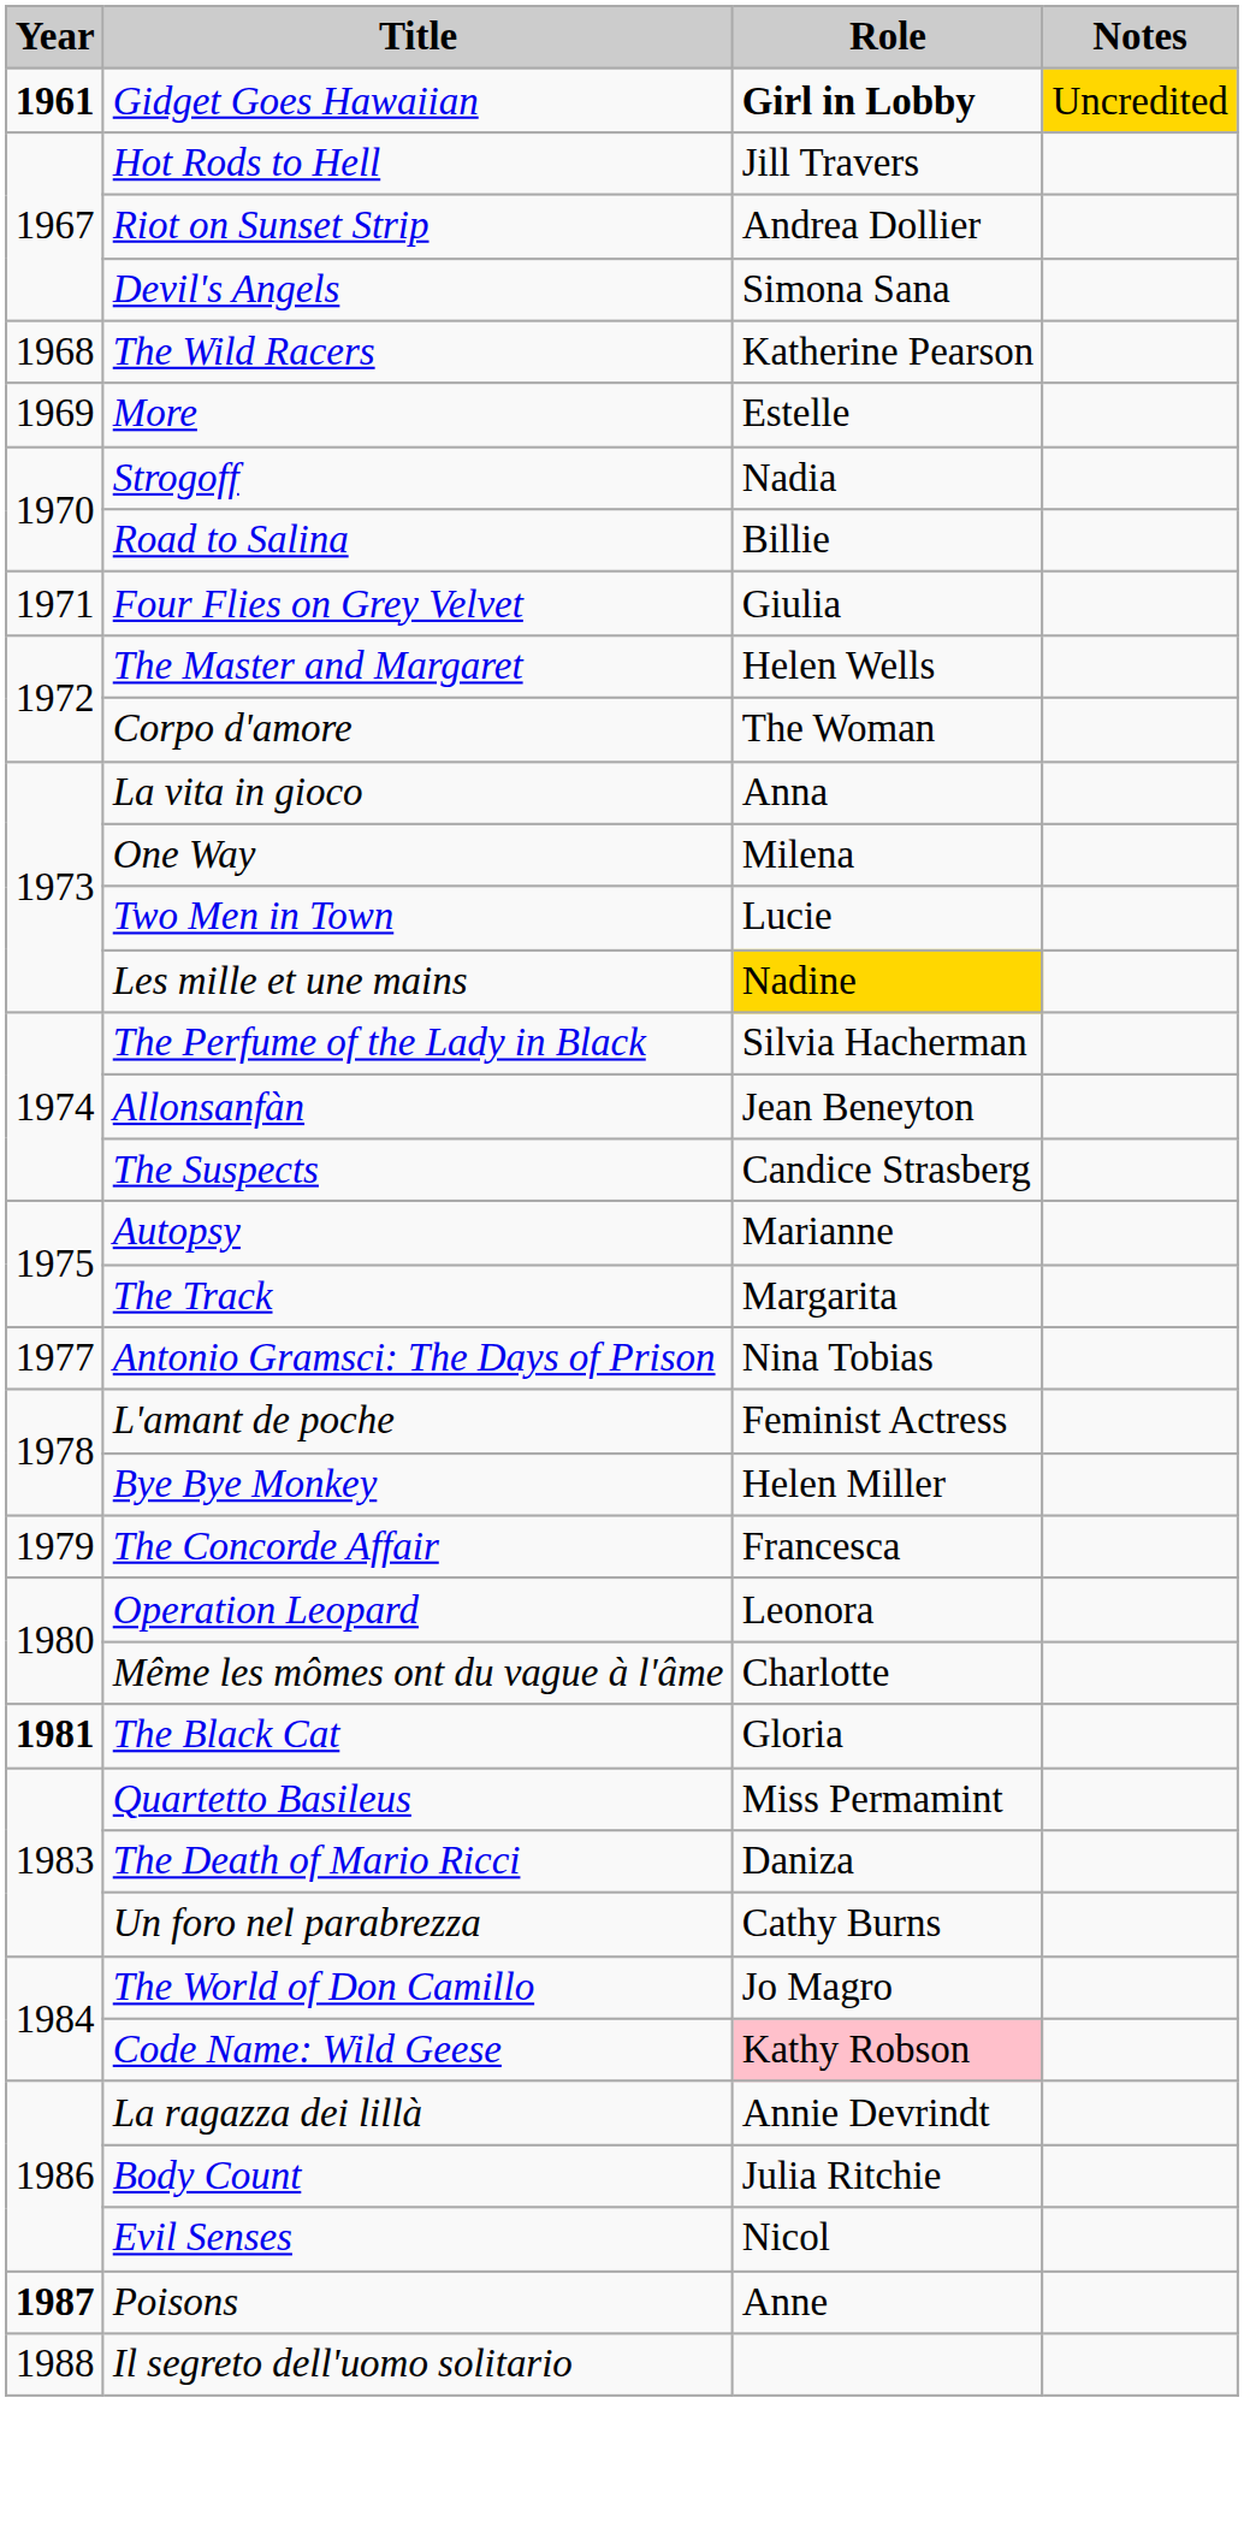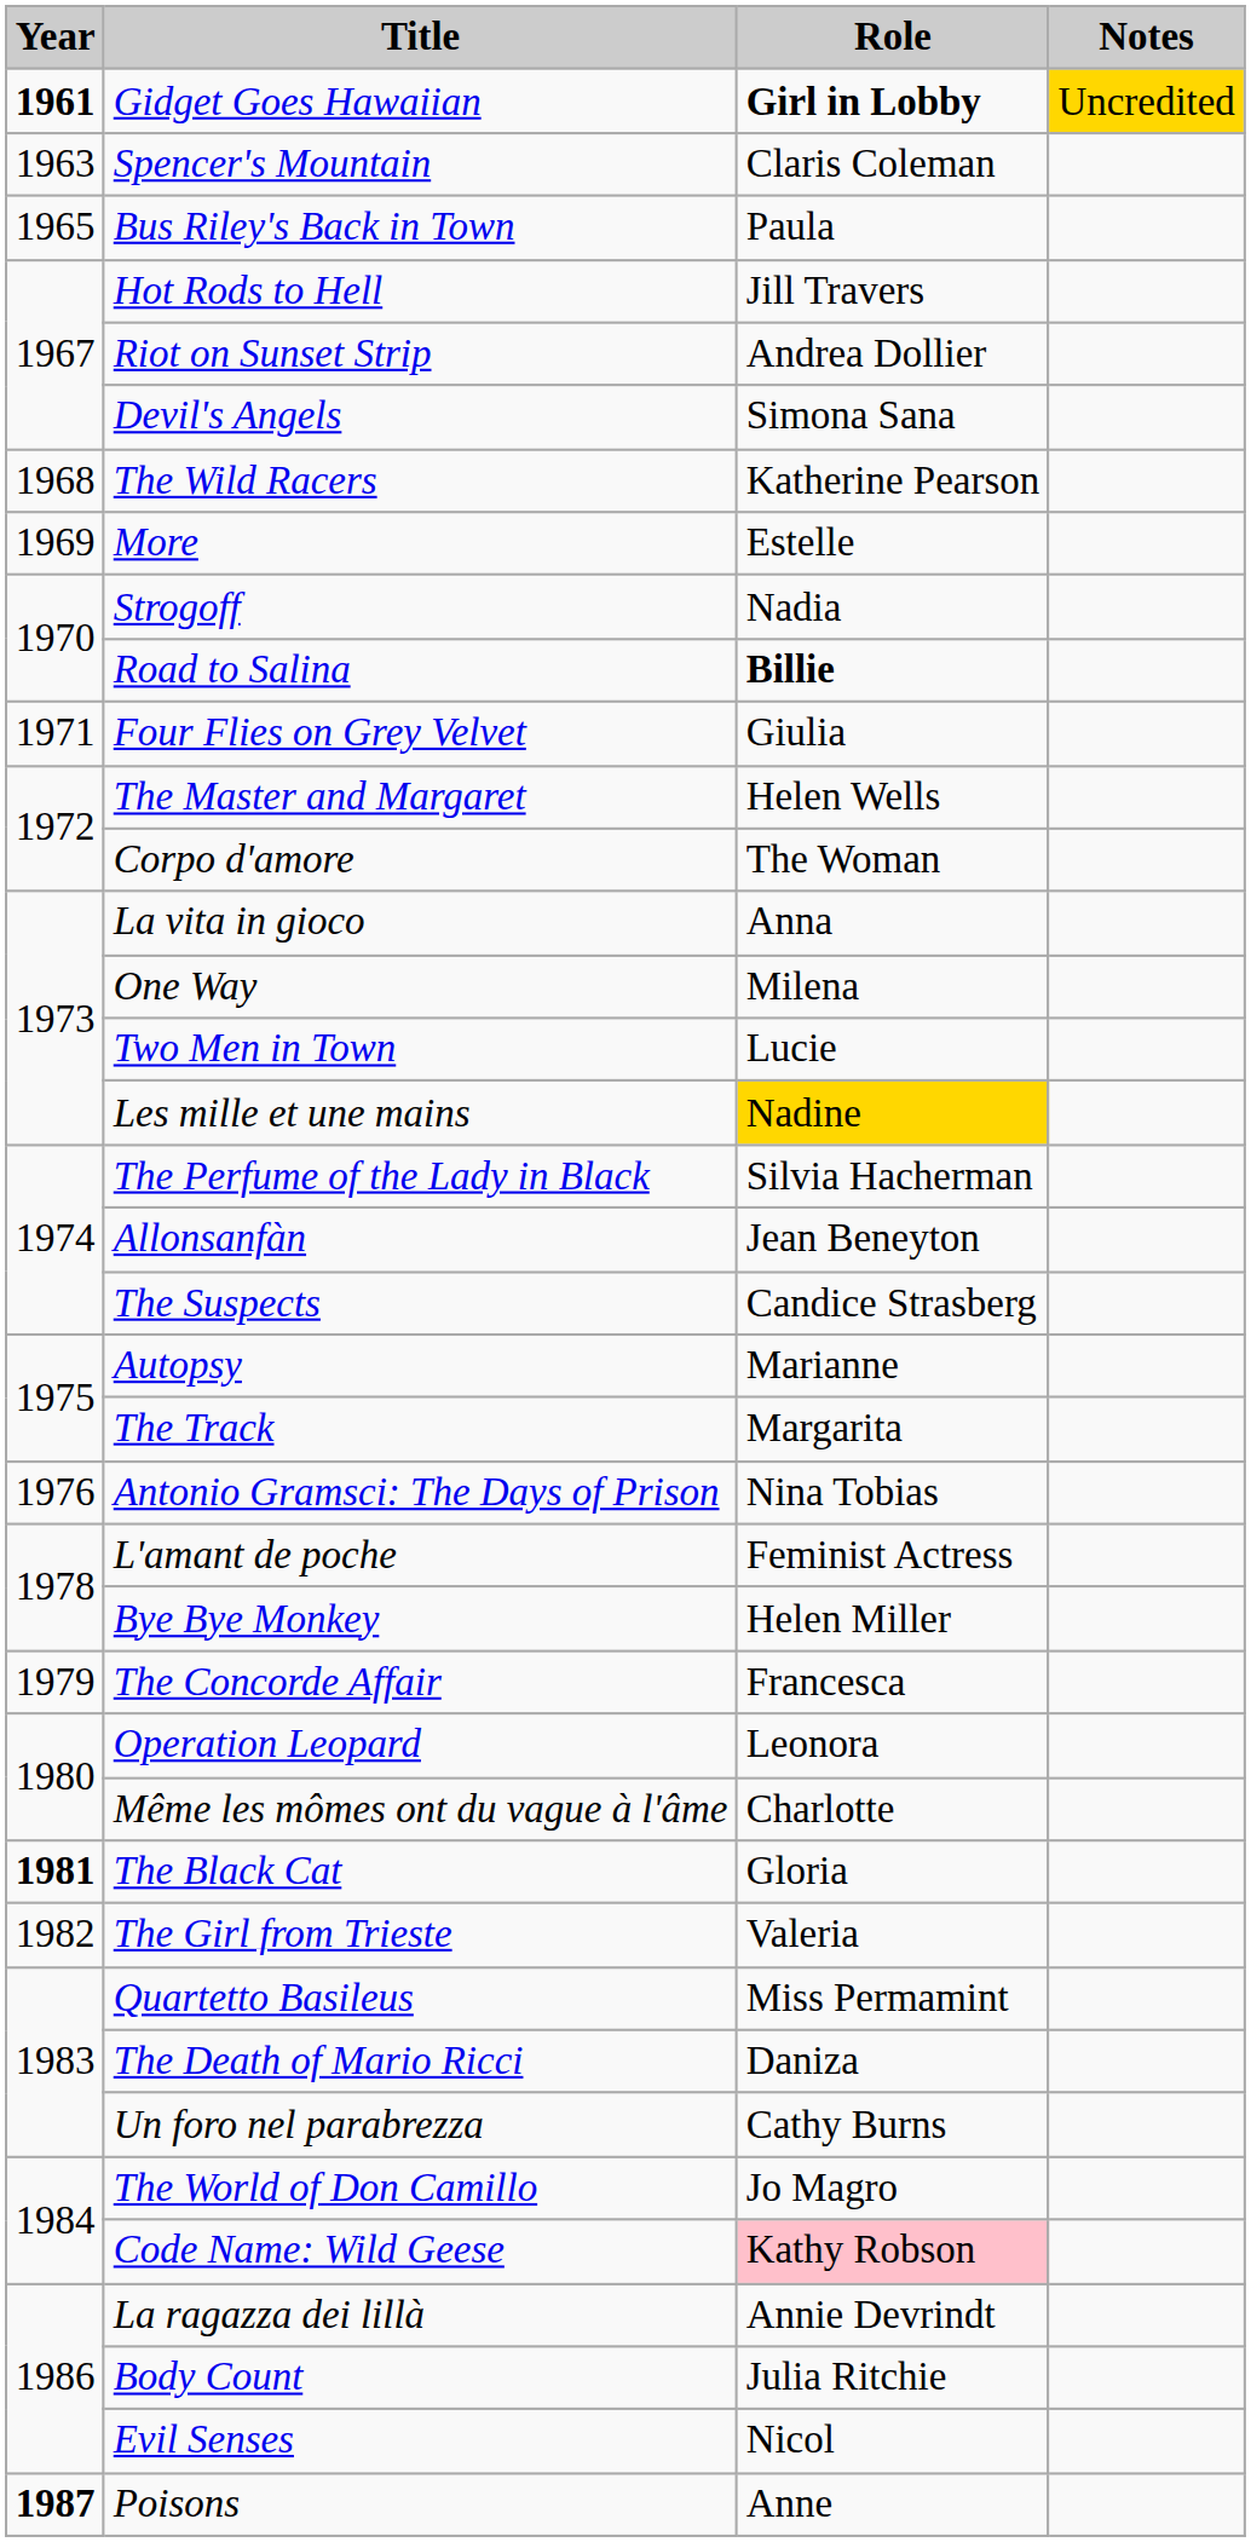 <table class="wikitable">
 <tr>
 <th style="background: #CCCCCC;">Year</th>
 <th style="background: #CCCCCC;">Title</th>
 <th style="background: #CCCCCC;">Role</th>
 <th style="background: #CCCCCC;">Notes</th>
 </tr>
 <tr>
 <td><strong>1961</strong></td>
 <td><em><a href='#'>Gidget Goes Hawaiian</a></em></td>
 <td><strong>Girl in Lobby</strong></td>
 <td style="background: gold;">Uncredited</td>
+</tr>
+<tr>
+<td>1963</td>
+<td><em><a href='#'>Spencer's Mountain</a></em></td>
+<td>Claris Coleman</td>
+<td></td>
+</tr>
+<tr>
+<td>1965</td>
+<td><em><a href='#'>Bus Riley's Back in Town</a></em></td>
+<td>Paula</td>
+<td></td>
 </tr>
 <tr>
 <td rowspan="3">1967</td>
 <td><em><a href='#'>Hot Rods to Hell</a></em></td>
 <td>Jill Travers</td>
 <td></td>
 </tr>
 <tr>
 <td><em><a href='#'>Riot on Sunset Strip</a></em></td>
 <td>Andrea Dollier</td>
 <td></td>
 </tr>
 <tr>
 <td><em><a href='#'>Devil's Angels</a></em></td>
 <td>Simona Sana</td>
 <td></td>
 </tr>
 <tr>
 <td>1968</td>
 <td><em><a href='#'>The Wild Racers</a></em></td>
 <td>Katherine Pearson</td>
 <td></td>
 </tr>
 <tr>
 <td>1969</td>
 <td><em><a href='#'>More</a></em></td>
 <td>Estelle</td>
 <td></td>
 </tr>
 <tr>
 <td rowspan="2">1970</td>
 <td><em><a href='#'>Strogoff</a></em></td>
 <td>Nadia</td>
 <td></td>
 </tr>
 <tr>
 <td><em><a href='#'>Road to Salina</a></em></td>
-<td>Billie</td>
+<td><strong>Billie</strong></td>
 <td></td>
 </tr>
 <tr>
 <td>1971</td>
 <td><em><a href='#'>Four Flies on Grey Velvet</a></em></td>
 <td>Giulia</td>
 <td></td>
 </tr>
 <tr>
 <td rowspan="2">1972</td>
 <td><em><a href='#'>The Master and Margaret</a></em></td>
 <td>Helen Wells</td>
 <td></td>
 </tr>
 <tr>
 <td><em>Corpo d'amore</em></td>
 <td>The Woman</td>
 <td></td>
 </tr>
 <tr>
 <td rowspan="4">1973</td>
 <td><em>La vita in gioco</em></td>
 <td>Anna</td>
 <td></td>
 </tr>
 <tr>
 <td><em>One Way</em></td>
 <td>Milena</td>
 <td></td>
 </tr>
 <tr>
 <td><em><a href='#'>Two Men in Town</a></em></td>
 <td>Lucie</td>
 <td></td>
 </tr>
 <tr>
 <td><em>Les mille et une mains</em></td>
 <td style="background: gold;">Nadine</td>
 <td></td>
 </tr>
 <tr>
 <td rowspan="3">1974</td>
 <td><em><a href='#'>The Perfume of the Lady in Black</a></em></td>
 <td>Silvia Hacherman</td>
 <td></td>
 </tr>
 <tr>
 <td><em><a href='#'>Allonsanfàn</a></em></td>
 <td>Jean Beneyton</td>
 <td></td>
 </tr>
 <tr>
 <td><em><a href='#'>The Suspects</a></em></td>
 <td>Candice Strasberg</td>
 <td></td>
 </tr>
 <tr>
 <td rowspan="2">1975</td>
 <td><em><a href='#'>Autopsy</a></em></td>
 <td>Marianne</td>
 <td></td>
 </tr>
 <tr>
 <td><em><a href='#'>The Track</a></em></td>
 <td>Margarita</td>
 <td></td>
 </tr>
 <tr>
-<td>1977</td>
+<td>1976</td>
 <td><em><a href='#'>Antonio Gramsci: The Days of Prison</a></em></td>
 <td>Nina Tobias</td>
 <td></td>
 </tr>
 <tr>
 <td rowspan="2">1978</td>
 <td><em>L'amant de poche</em></td>
 <td>Feminist Actress</td>
 <td></td>
 </tr>
 <tr>
 <td><em><a href='#'>Bye Bye Monkey</a></em></td>
 <td>Helen Miller</td>
 <td></td>
 </tr>
 <tr>
 <td>1979</td>
 <td><em><a href='#'>The Concorde Affair</a></em></td>
 <td>Francesca</td>
 <td></td>
 </tr>
 <tr>
 <td rowspan="2">1980</td>
 <td><em><a href='#'>Operation Leopard</a></em></td>
 <td>Leonora</td>
 <td></td>
 </tr>
 <tr>
 <td><em>Même les mômes ont du vague à l'âme</em></td>
 <td>Charlotte</td>
 <td></td>
 </tr>
 <tr>
 <td><strong>1981</strong></td>
 <td><em><a href='#'>The Black Cat</a></em></td>
 <td>Gloria</td>
+<td></td>
+</tr>
+<tr>
+<td>1982</td>
+<td><em><a href='#'>The Girl from Trieste</a></em></td>
+<td>Valeria</td>
 <td></td>
 </tr>
 <tr>
 <td rowspan="3">1983</td>
 <td><em><a href='#'>Quartetto Basileus</a></em></td>
 <td>Miss Permamint</td>
 <td></td>
 </tr>
 <tr>
 <td><em><a href='#'>The Death of Mario Ricci</a></em></td>
 <td>Daniza</td>
 <td></td>
 </tr>
 <tr>
 <td><em>Un foro nel parabrezza</em></td>
 <td>Cathy Burns</td>
 <td></td>
 </tr>
 <tr>
 <td rowspan="2">1984</td>
 <td><em><a href='#'>The World of Don Camillo</a></em></td>
 <td>Jo Magro</td>
 <td></td>
 </tr>
 <tr>
 <td><em><a href='#'>Code Name: Wild Geese</a></em></td>
 <td style="background: pink;">Kathy Robson</td>
 <td></td>
 </tr>
 <tr>
 <td rowspan="3">1986</td>
 <td><em>La ragazza dei lillà</em></td>
 <td>Annie Devrindt</td>
 <td></td>
 </tr>
 <tr>
 <td><em><a href='#'>Body Count</a></em></td>
 <td>Julia Ritchie</td>
 <td></td>
 </tr>
 <tr>
 <td><em><a href='#'>Evil Senses</a></em></td>
 <td>Nicol</td>
 <td></td>
 </tr>
 <tr>
 <td><strong>1987</strong></td>
 <td><em>Poisons</em></td>
 <td>Anne</td>
 <td></td>
 </tr>
-<tr>
-<td>1988</td>
-<td><em>Il segreto dell'uomo solitario</em></td>
-<td></td>
-<td></td>
-</tr>
 </table>
